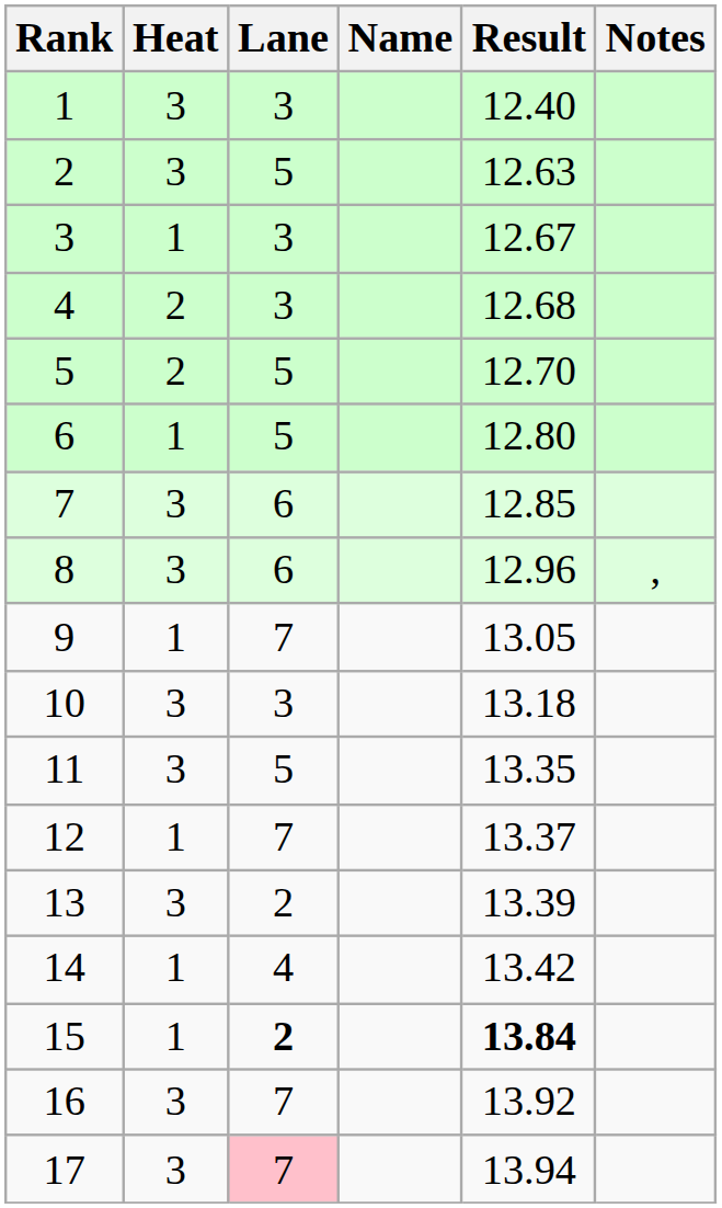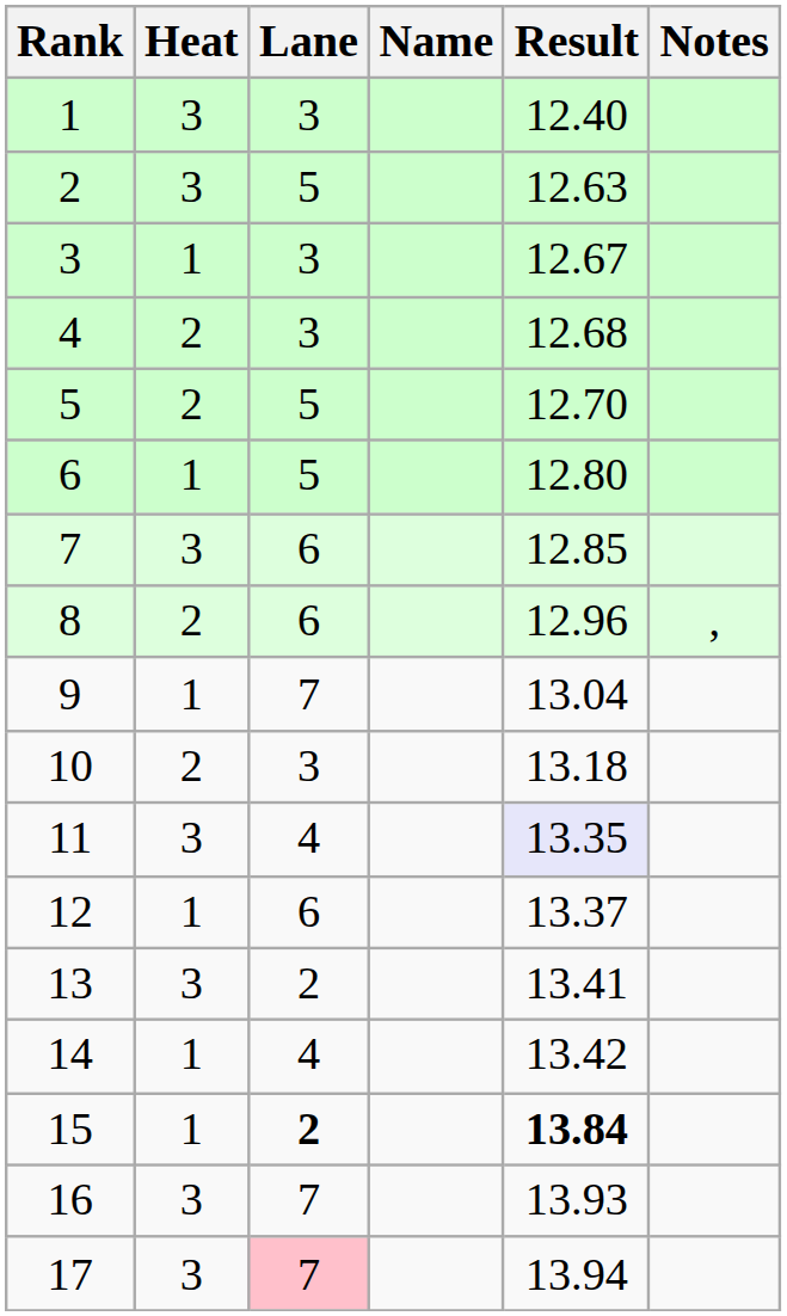 <table class="wikitable sortable" style="text-align:center">
 <tr>
 <th>Rank</th>
 <th>Heat</th>
 <th>Lane</th>
 <th>Name</th>
 <th>Result</th>
 <th>Notes</th>
 </tr>
 <tr bgcolor=ccffcc>
 <td>1</td>
 <td>3</td>
 <td>3</td>
 <td align="left"></td>
 <td>12.40</td>
 <td></td>
 </tr>
 <tr bgcolor=ccffcc>
 <td>2</td>
 <td>3</td>
 <td>5</td>
 <td align="left"></td>
 <td>12.63</td>
 <td></td>
 </tr>
 <tr bgcolor=ccffcc>
 <td>3</td>
 <td>1</td>
 <td>3</td>
 <td align="left"></td>
 <td>12.67</td>
 <td></td>
 </tr>
 <tr bgcolor=ccffcc>
 <td>4</td>
 <td>2</td>
 <td>3</td>
 <td align="left"></td>
 <td>12.68</td>
 <td></td>
 </tr>
 <tr bgcolor=ccffcc>
 <td>5</td>
 <td>2</td>
 <td>5</td>
 <td align="left"></td>
 <td>12.70</td>
 <td></td>
 </tr>
 <tr bgcolor=ccffcc>
 <td>6</td>
 <td>1</td>
 <td>5</td>
 <td align="left"></td>
 <td>12.80</td>
 <td></td>
 </tr>
 <tr bgcolor=ddffdd>
 <td>7</td>
 <td>3</td>
 <td>6</td>
 <td align="left"></td>
 <td>12.85</td>
 <td></td>
 </tr>
 <tr bgcolor=ddffdd>
 <td>8</td>
-<td>3</td>
+<td>2</td>
 <td>6</td>
 <td align="left"></td>
 <td>12.96</td>
 <td>, </td>
 </tr>
 <tr>
 <td>9</td>
 <td>1</td>
 <td>7</td>
 <td align="left"></td>
-<td>13.05</td>
+<td>13.04</td>
 <td></td>
 </tr>
 <tr>
 <td>10</td>
-<td>3</td>
+<td>2</td>
 <td>3</td>
 <td align="left"></td>
 <td>13.18</td>
 <td></td>
 </tr>
 <tr>
 <td>11</td>
 <td>3</td>
-<td>5</td>
+<td>4</td>
 <td align="left"></td>
-<td>13.35</td>
+<td style="background: lavender;">13.35</td>
 <td></td>
 </tr>
 <tr>
 <td>12</td>
 <td>1</td>
-<td>7</td>
+<td>6</td>
 <td align="left"></td>
 <td>13.37</td>
 <td></td>
 </tr>
 <tr>
 <td>13</td>
 <td>3</td>
 <td>2</td>
 <td align="left"></td>
-<td>13.39</td>
+<td>13.41</td>
 <td></td>
 </tr>
 <tr>
 <td>14</td>
 <td>1</td>
 <td>4</td>
 <td align="left"></td>
 <td>13.42</td>
 <td></td>
 </tr>
 <tr>
 <td>15</td>
 <td>1</td>
 <td><strong>2</strong></td>
 <td align="left"></td>
 <td><strong>13.84</strong></td>
 <td></td>
 </tr>
 <tr>
 <td>16</td>
 <td>3</td>
 <td>7</td>
 <td align="left"></td>
-<td>13.92</td>
+<td>13.93</td>
 <td></td>
 </tr>
 <tr>
 <td>17</td>
 <td>3</td>
 <td style="background: pink;">7</td>
 <td align="left"></td>
 <td>13.94</td>
 <td></td>
 </tr>
 </table>
